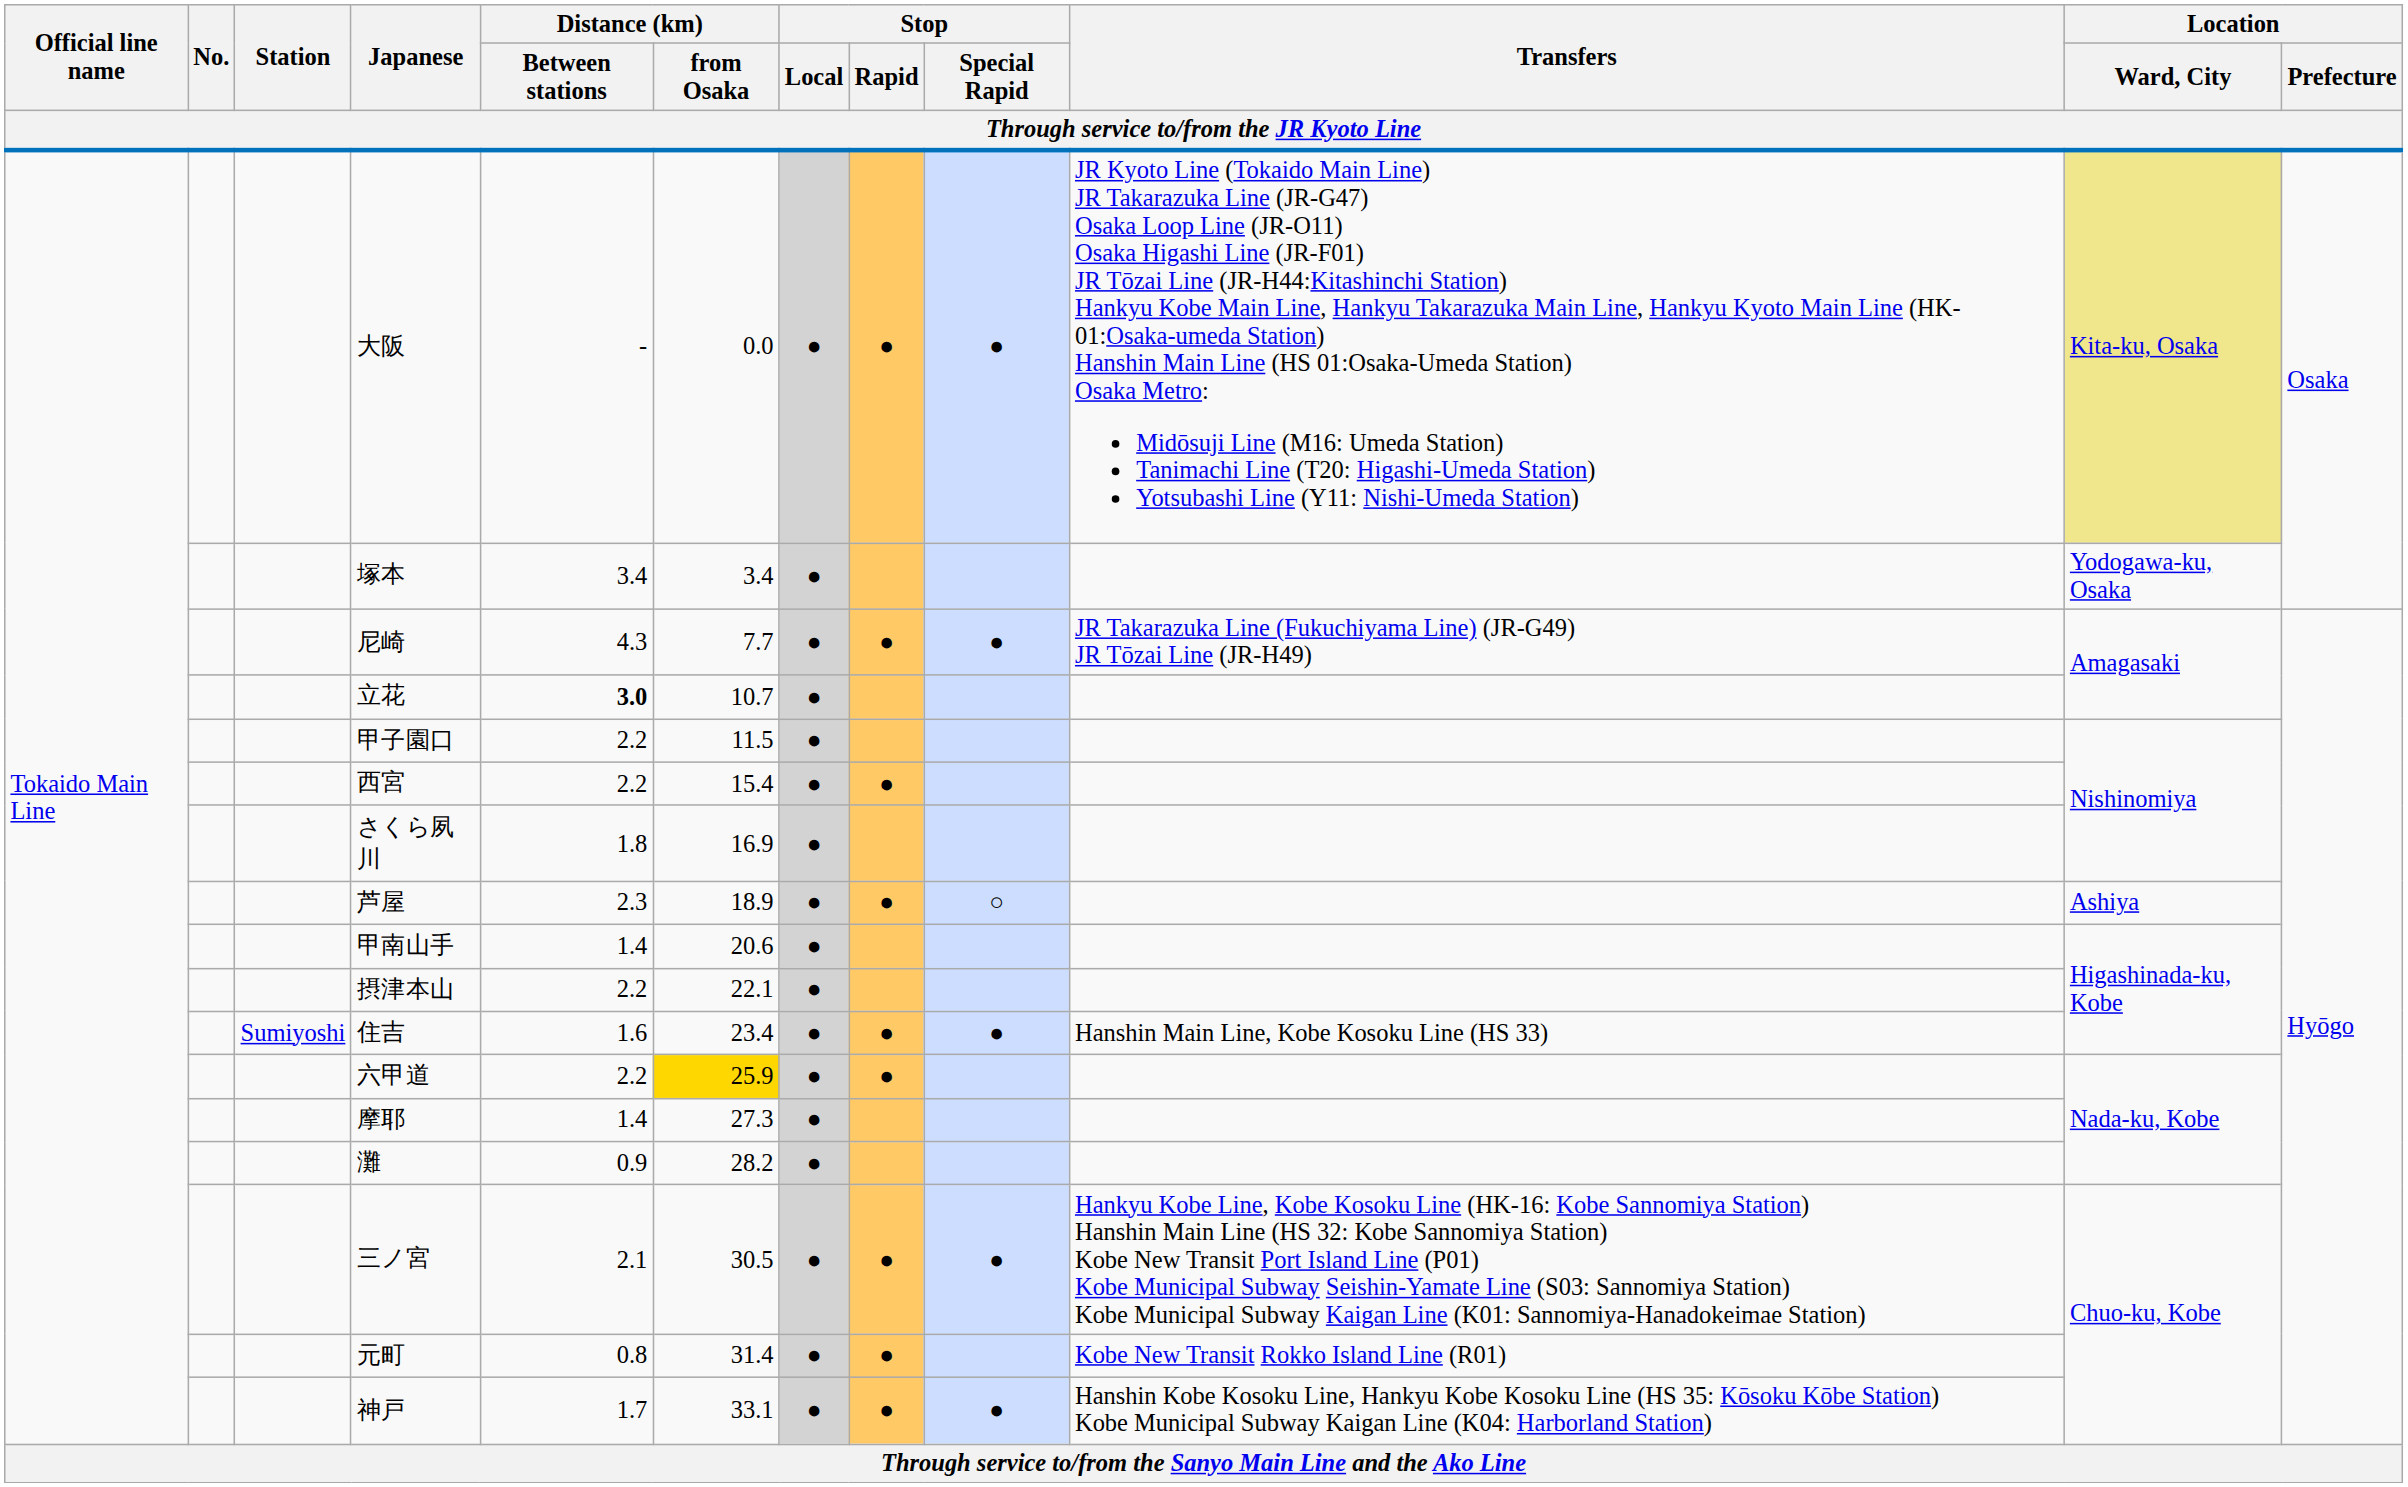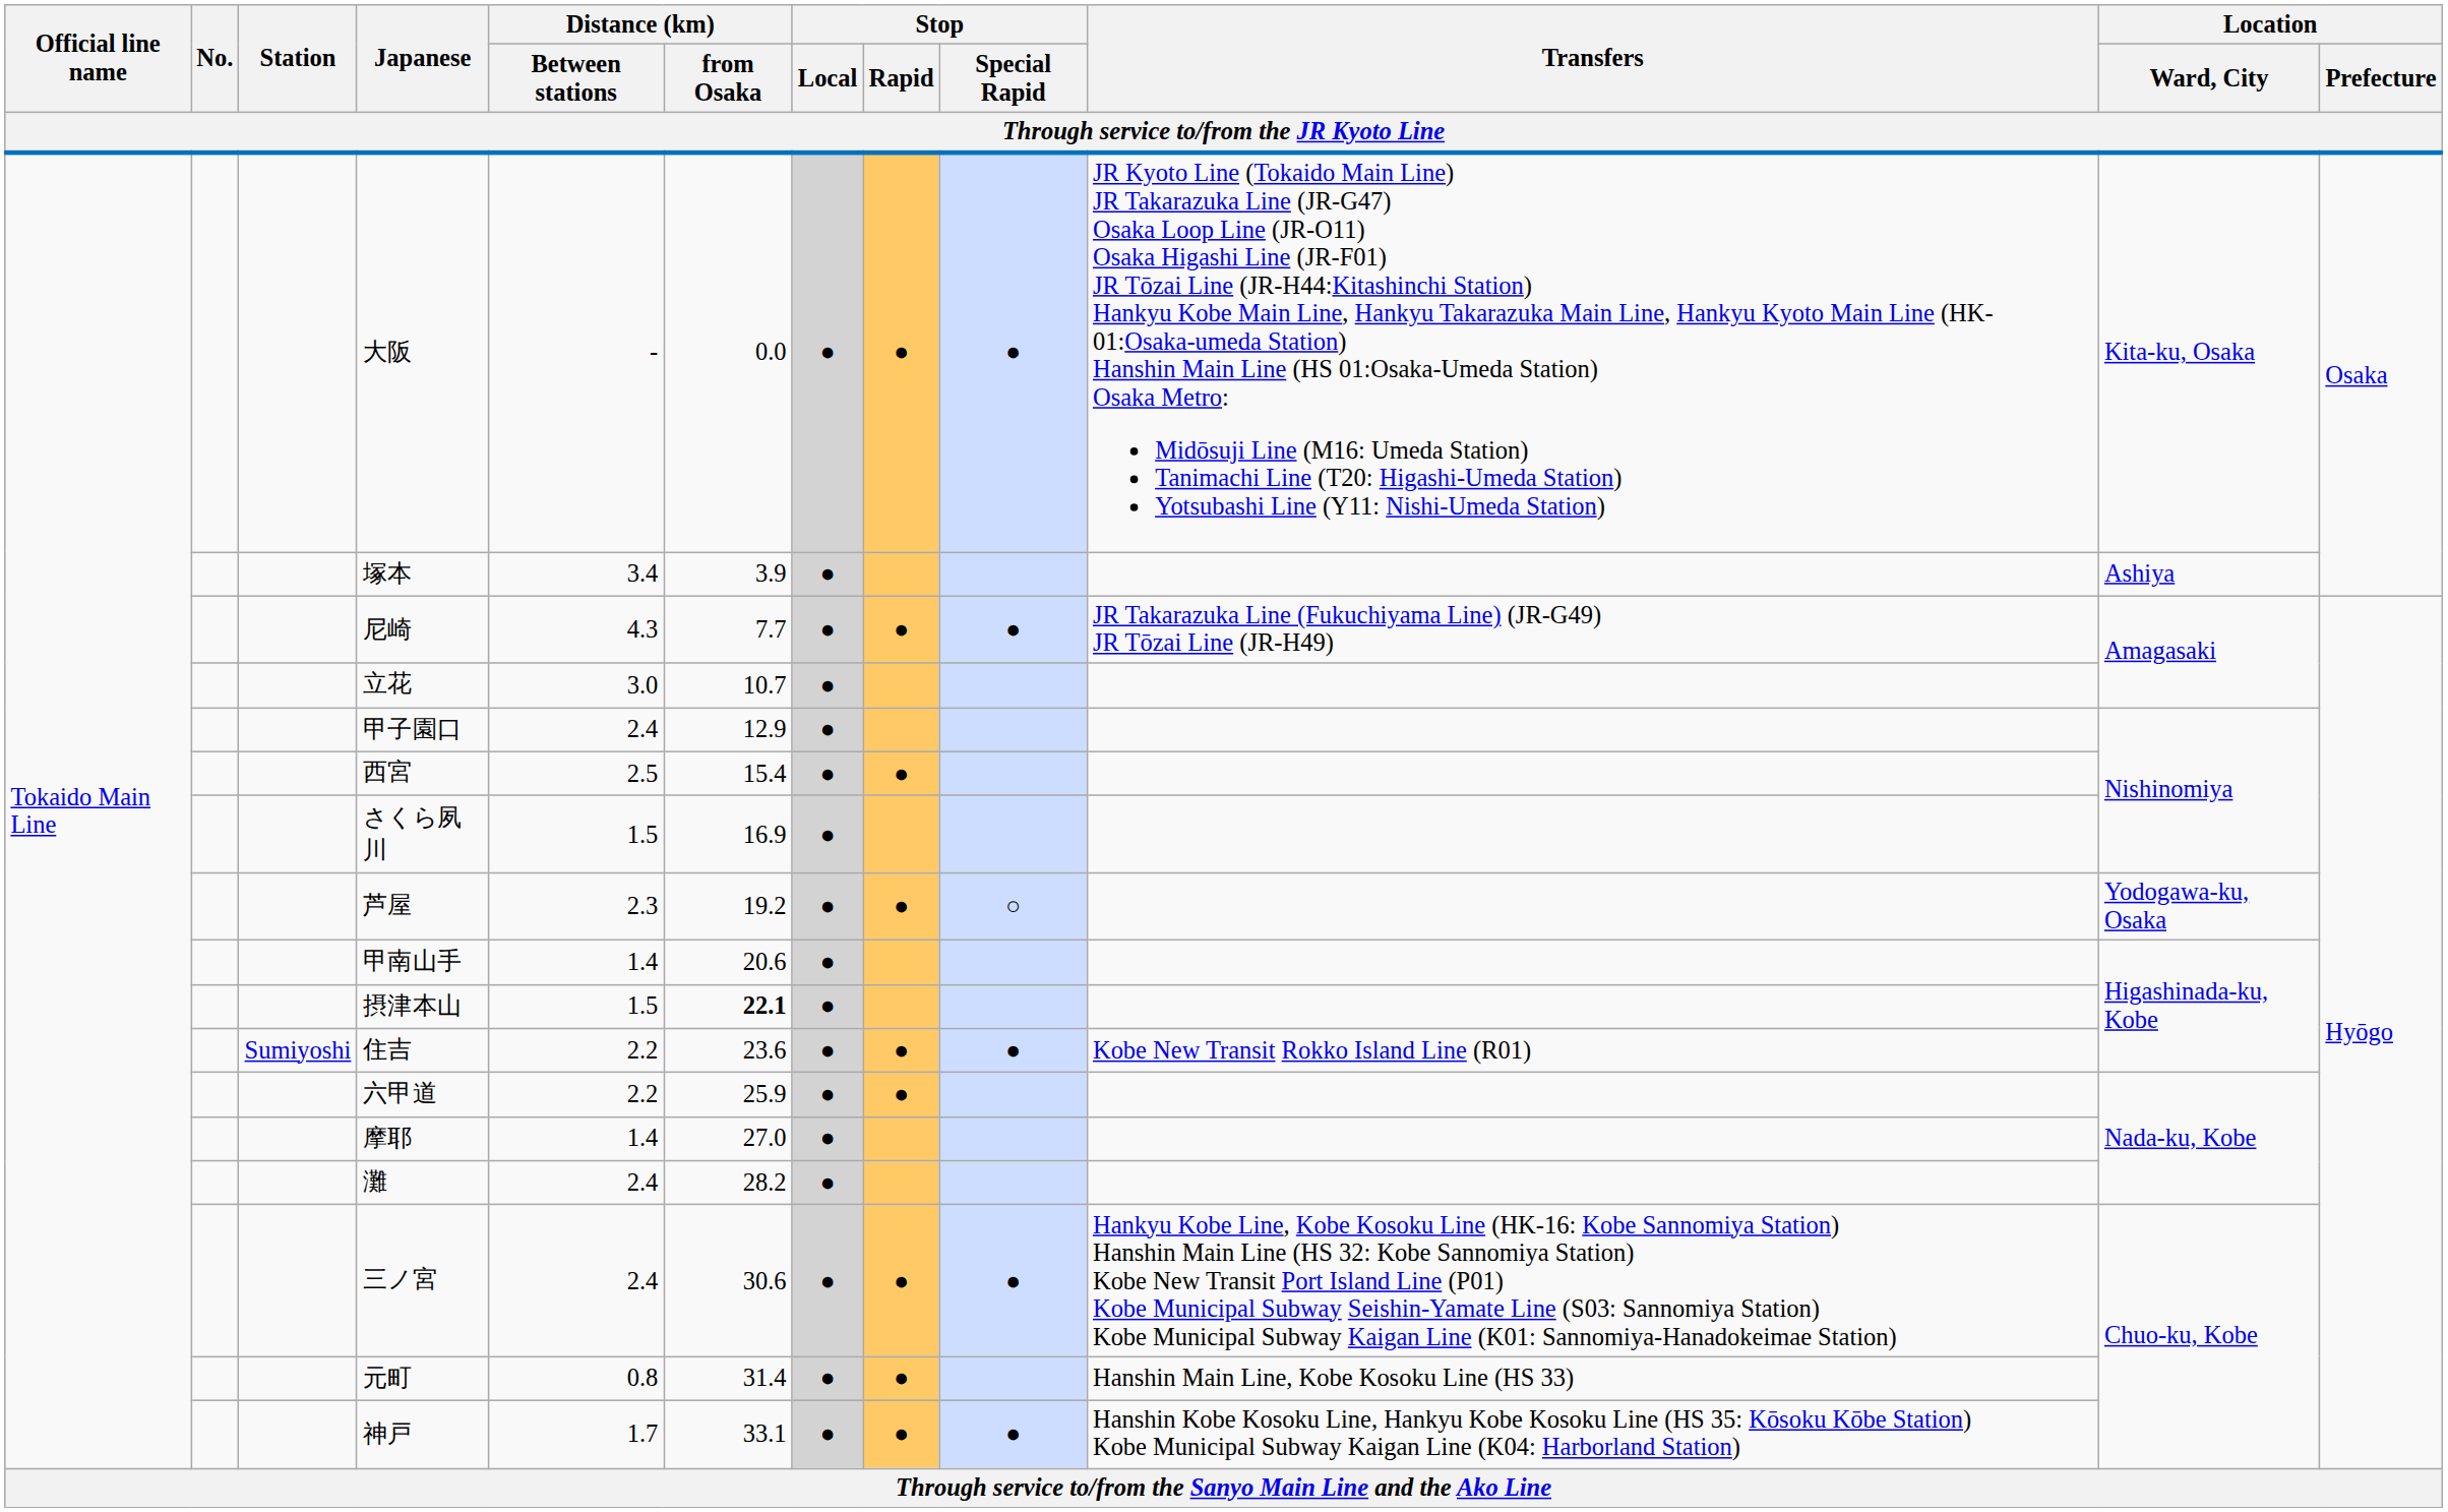 <table class=wikitable>
 <tr>
 <th rowspan=2>Official line name</th>
 <th rowspan=2>No.</th>
 <th rowspan=2>Station</th>
 <th rowspan=2>Japanese</th>
 <th colspan=2>Distance (km)</th>
 <th colspan=3>Stop</th>
 <th rowspan=2>Transfers</th>
 <th colspan=2>Location</th>
 </tr>
 <tr>
 <th>Between stations</th>
 <th>from Osaka</th>
 <th>Local</th>
 <th>Rapid</th>
 <th>Special Rapid</th>
 <th>Ward, City</th>
 <th>Prefecture</th>
 </tr>
 <tr>
 <th colspan="12" align="center" style="border-bottom:solid 3px #0072bc;"><em>Through service to/from the <a href='#'>JR Kyoto Line</a></em></th>
 </tr>
 <tr>
 <td rowspan="17"><a href='#'>Tokaido Main Line</a></td>
 <td></td>
 <td></td>
 <td>大阪</td>
 <td align="right">-</td>
 <td align="right">0.0</td>
 <td style="background-color:#d3d3d3;" align="center">●</td>
 <td style="background-color:#ffc966;" align="center">●</td>
 <td style="background-color:#cdf;" align="center">●</td>
 <td> <a href='#'>JR Kyoto Line</a> (<a href='#'>Tokaido Main Line</a>)<br>  <a href='#'>JR Takarazuka Line</a> (JR-G47)<br>  <a href='#'>Osaka Loop Line</a> (JR-O11)<br>  <a href='#'>Osaka Higashi Line</a> (JR-F01)<br>  <a href='#'>JR Tōzai Line</a> (JR-H44:<a href='#'>Kitashinchi Station</a>)<br>  <a href='#'>Hankyu Kobe Main Line</a>,  <a href='#'>Hankyu Takarazuka Main Line</a>,  <a href='#'>Hankyu Kyoto Main Line</a> (HK-01:<a href='#'>Osaka-umeda Station</a>)<br>  <a href='#'>Hanshin Main Line</a> (HS 01:Osaka-Umeda Station)<br>  <a href='#'>Osaka Metro</a>:<br><ul><li> <a href='#'>Midōsuji Line</a> (M16: Umeda Station)</li><li> <a href='#'>Tanimachi Line</a> (T20: <a href='#'>Higashi-Umeda Station</a>)</li><li> <a href='#'>Yotsubashi Line</a> (Y11: <a href='#'>Nishi-Umeda Station</a>)</li></ul></td>
-<td style="background: khaki;"><a href='#'>Kita-ku, Osaka</a></td>
+<td><a href='#'>Kita-ku, Osaka</a></td>
 <td rowspan=2><a href='#'>Osaka</a></td>
 </tr>
 <tr>
 <td></td>
 <td></td>
 <td>塚本</td>
 <td align="right">3.4</td>
-<td align="right">3.4</td>
+<td align="right">3.9</td>
 <td style="background-color:#d3d3d3;" align="center">●</td>
 <td style="background-color:#ffc966;" align="center"></td>
 <td style="background-color:#cdf;" align="center"></td>
 <td></td>
-<td><a href='#'>Yodogawa-ku, Osaka</a></td>
+<td><a href='#'>Ashiya</a></td>
 </tr>
 <tr>
 <td></td>
 <td></td>
 <td>尼崎</td>
 <td align="right">4.3</td>
 <td align="right">7.7</td>
 <td style="background-color:#d3d3d3;" align="center">●</td>
 <td style="background-color:#ffc966;" align="center">●</td>
 <td style="background-color:#cdf;" align="center">●</td>
 <td> <a href='#'>JR Takarazuka Line (Fukuchiyama Line)</a> (JR-G49)<br>  <a href='#'>JR Tōzai Line</a> (JR-H49)</td>
 <td rowspan=2><a href='#'>Amagasaki</a></td>
 <td rowspan="15"><a href='#'>Hyōgo</a></td>
 </tr>
 <tr>
 <td></td>
 <td></td>
 <td>立花</td>
-<td align="right"><strong>3.0</strong></td>
+<td align="right">3.0</td>
 <td align="right">10.7</td>
 <td style="background-color:#d3d3d3;" align="center">●</td>
 <td style="background-color:#ffc966;" align="center"></td>
 <td style="background-color:#cdf;" align="center"></td>
 <td></td>
 </tr>
 <tr>
 <td></td>
 <td></td>
 <td>甲子園口</td>
-<td align="right">2.2</td>
-<td align="right">11.5</td>
+<td align="right">2.4</td>
+<td align="right">12.9</td>
 <td style="background-color:#d3d3d3;" align="center">●</td>
 <td style="background-color:#ffc966;" align="center"></td>
 <td style="background-color:#cdf;" align="center"></td>
 <td></td>
 <td rowspan=3><a href='#'>Nishinomiya</a></td>
 </tr>
 <tr>
 <td></td>
 <td></td>
 <td>西宮</td>
-<td align="right">2.2</td>
+<td align="right">2.5</td>
 <td align="right">15.4</td>
 <td style="background-color:#d3d3d3;" align="center">●</td>
 <td style="background-color:#ffc966;" align="center">●</td>
 <td style="background-color:#cdf;" align="center"></td>
 <td></td>
 </tr>
 <tr>
 <td></td>
 <td></td>
 <td>さくら夙川</td>
-<td align="right">1.8</td>
+<td align="right">1.5</td>
 <td align="right">16.9</td>
 <td style="background-color:#d3d3d3;" align="center">●</td>
 <td style="background-color:#ffc966;" align="center"></td>
 <td style="background-color:#cdf;" align="center"></td>
 <td></td>
 </tr>
 <tr>
 <td></td>
 <td></td>
 <td>芦屋</td>
 <td align="right">2.3</td>
-<td align="right">18.9</td>
+<td align="right">19.2</td>
 <td style="background-color:#d3d3d3;" align="center">●</td>
 <td style="background-color:#ffc966;" align="center">●</td>
 <td style="background-color:#cdf;" align="center">○</td>
 <td></td>
-<td><a href='#'>Ashiya</a></td>
+<td><a href='#'>Yodogawa-ku, Osaka</a></td>
 </tr>
 <tr>
 <td></td>
 <td></td>
 <td>甲南山手</td>
 <td align="right">1.4</td>
 <td align="right">20.6</td>
 <td style="background-color:#d3d3d3;" align="center">●</td>
 <td style="background-color:#ffc966;" align="center"></td>
 <td style="background-color:#cdf;" align="center"></td>
 <td></td>
 <td rowspan=3><a href='#'>Higashinada-ku, Kobe</a></td>
 </tr>
 <tr>
 <td></td>
 <td></td>
 <td>摂津本山</td>
-<td align="right">2.2</td>
-<td align="right">22.1</td>
+<td align="right">1.5</td>
+<td align="right"><strong>22.1</strong></td>
 <td style="background-color:#d3d3d3;" align="center">●</td>
 <td style="background-color:#ffc966;" align="center"></td>
 <td style="background-color:#cdf;" align="center"></td>
 <td></td>
 </tr>
 <tr>
 <td></td>
 <td><a href='#'>Sumiyoshi</a></td>
 <td>住吉</td>
-<td align="right">1.6</td>
-<td align="right">23.4</td>
+<td align="right">2.2</td>
+<td align="right">23.6</td>
 <td style="background-color:#d3d3d3;" align="center">●</td>
 <td style="background-color:#ffc966;" align="center">●</td>
 <td style="background-color:#cdf;" align="center">●</td>
-<td> Hanshin Main Line,  Kobe Kosoku Line (HS 33)</td>
+<td><a href='#'>Kobe New Transit</a> <a href='#'>Rokko Island Line</a> (R01)</td>
 </tr>
 <tr>
 <td></td>
 <td></td>
 <td>六甲道</td>
 <td align="right">2.2</td>
-<td align="right" style="background: gold;">25.9</td>
+<td align="right">25.9</td>
 <td style="background-color:#d3d3d3;" align="center">●</td>
 <td style="background-color:#ffc966;" align="center">●</td>
 <td style="background-color:#cdf;" align="center"></td>
 <td></td>
 <td rowspan=3><a href='#'>Nada-ku, Kobe</a></td>
 </tr>
 <tr>
 <td></td>
 <td></td>
 <td>摩耶</td>
 <td align="right">1.4</td>
-<td align="right">27.3</td>
+<td align="right">27.0</td>
 <td style="background-color:#d3d3d3;" align="center">●</td>
 <td style="background-color:#ffc966;" align="center"></td>
 <td style="background-color:#cdf;" align="center"></td>
 <td></td>
 </tr>
 <tr>
 <td></td>
 <td></td>
 <td>灘</td>
-<td align="right">0.9</td>
+<td align="right">2.4</td>
 <td align="right">28.2</td>
 <td style="background-color:#d3d3d3;" align="center">●</td>
 <td style="background-color:#ffc966;" align="center"></td>
 <td style="background-color:#cdf;" align="center"></td>
 <td></td>
 </tr>
 <tr>
 <td></td>
 <td></td>
 <td>三ノ宮</td>
-<td align="right">2.1</td>
-<td align="right">30.5</td>
+<td align="right">2.4</td>
+<td align="right">30.6</td>
 <td style="background-color:#d3d3d3;" align="center">●</td>
 <td style="background-color:#ffc966;" align="center">●</td>
 <td style="background-color:#cdf;" align="center">●</td>
 <td> <a href='#'>Hankyu Kobe Line</a>,  <a href='#'>Kobe Kosoku Line</a> (HK-16: <a href='#'>Kobe Sannomiya Station</a>)<br> Hanshin Main Line (HS 32: Kobe Sannomiya Station)<br> Kobe New Transit <a href='#'>Port Island Line</a> (P01)<br> <a href='#'>Kobe Municipal Subway</a> <a href='#'>Seishin-Yamate Line</a> (S03: Sannomiya Station)<br> Kobe Municipal Subway <a href='#'>Kaigan Line</a> (K01: Sannomiya-Hanadokeimae Station)</td>
 <td rowspan="3"><a href='#'>Chuo-ku, Kobe</a></td>
 </tr>
 <tr>
 <td></td>
 <td></td>
 <td>元町</td>
 <td align="right">0.8</td>
 <td align="right">31.4</td>
 <td style="background-color:#d3d3d3;" align="center">●</td>
 <td style="background-color:#ffc966;" align="center">●</td>
 <td style="background-color:#cdf;" align="center"></td>
-<td><a href='#'>Kobe New Transit</a> <a href='#'>Rokko Island Line</a> (R01)</td>
+<td> Hanshin Main Line,  Kobe Kosoku Line (HS 33)</td>
 </tr>
 <tr>
 <td></td>
 <td></td>
 <td>神戸</td>
 <td align="right">1.7</td>
 <td align="right">33.1</td>
 <td style="background-color:#d3d3d3;" align="center">●</td>
 <td style="background-color:#ffc966;" align="center">●</td>
 <td style="background-color:#cdf;" align="center">●</td>
 <td> Hanshin Kobe Kosoku Line, Hankyu Kobe Kosoku Line (HS 35: <a href='#'>Kōsoku Kōbe Station</a>)<br> Kobe Municipal Subway Kaigan Line (K04: <a href='#'>Harborland Station</a>)</td>
 </tr>
 <tr>
 <th colspan="12" align="center"><em>Through service to/from the <a href='#'>Sanyo Main Line</a> and the <a href='#'>Ako Line</a></em></th>
 </tr>
 </table>
